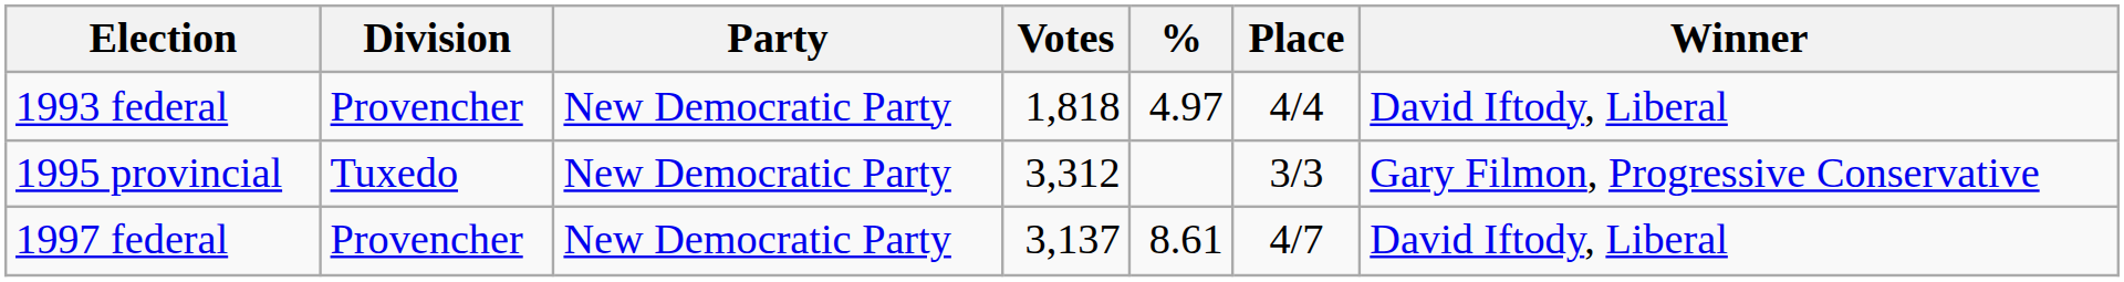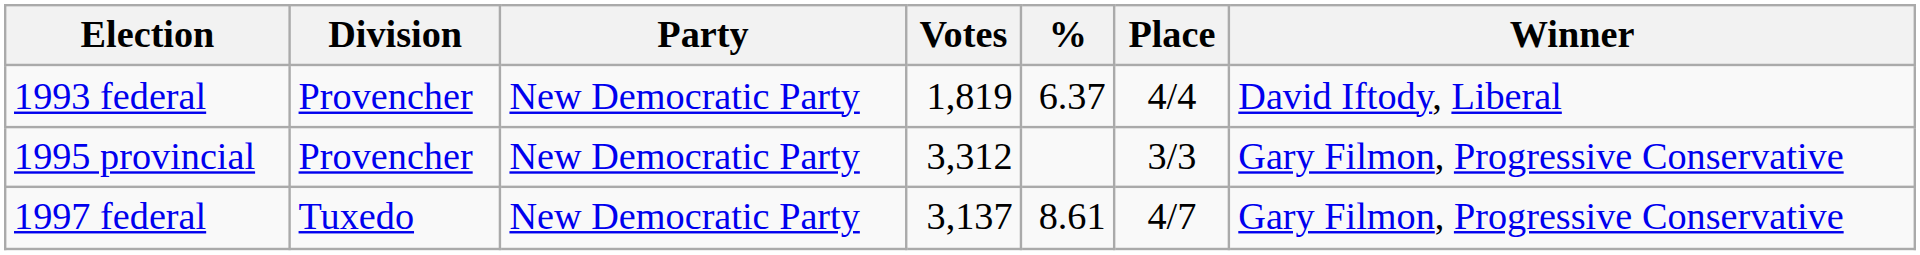 <table class="wikitable" width="800">
 <tr>
 <th align="left">Election</th>
 <th align="left">Division</th>
 <th align="left">Party</th>
 <th align="right">Votes</th>
 <th align="right">%</th>
 <th align="center">Place</th>
 <th align="center">Winner</th>
 </tr>
 <tr>
 <td align="left"><a href='#'>1993 federal</a></td>
 <td align="left"><a href='#'>Provencher</a></td>
 <td align="left"><a href='#'>New Democratic Party</a></td>
-<td align="right">1,818</td>
-<td align="right">4.97</td>
+<td align="right">1,819</td>
+<td align="right">6.37</td>
 <td align="center">4/4</td>
 <td align="left"><a href='#'>David Iftody</a>, <a href='#'>Liberal</a></td>
 </tr>
 <tr>
 <td align="left"><a href='#'>1995 provincial</a></td>
-<td align="left"><a href='#'>Tuxedo</a></td>
+<td align="left"><a href='#'>Provencher</a></td>
 <td align="left"><a href='#'>New Democratic Party</a></td>
 <td align="right">3,312</td>
 <td align="right"></td>
 <td align="center">3/3</td>
 <td align="left"><a href='#'>Gary Filmon</a>, <a href='#'>Progressive Conservative</a></td>
 </tr>
 <tr>
 <td align="left"><a href='#'>1997 federal</a></td>
-<td align="left"><a href='#'>Provencher</a></td>
+<td align="left"><a href='#'>Tuxedo</a></td>
 <td align="left"><a href='#'>New Democratic Party</a></td>
 <td align="right">3,137</td>
 <td align="right">8.61</td>
 <td align="center">4/7</td>
-<td align="left"><a href='#'>David Iftody</a>, <a href='#'>Liberal</a></td>
+<td align="left"><a href='#'>Gary Filmon</a>, <a href='#'>Progressive Conservative</a></td>
 </tr>
 </table>
